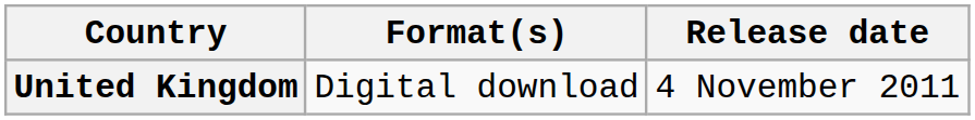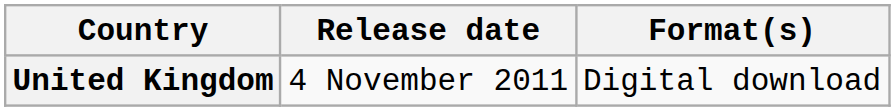 <table class="wikitable plainrowheaders" style="text-align:center;" border="1">
 <tr>
 <th scope="col">Country</th>
+<th scope="col">Release date</th>
 <th scope="col">Format(s)</th>
-<th scope="col">Release date</th>
 </tr>
 <tr>
 <th scope="row">United Kingdom</th>
+<td>4 November 2011</td>
 <td>Digital download</td>
-<td>4 November 2011</td>
 </tr>
 </table>
